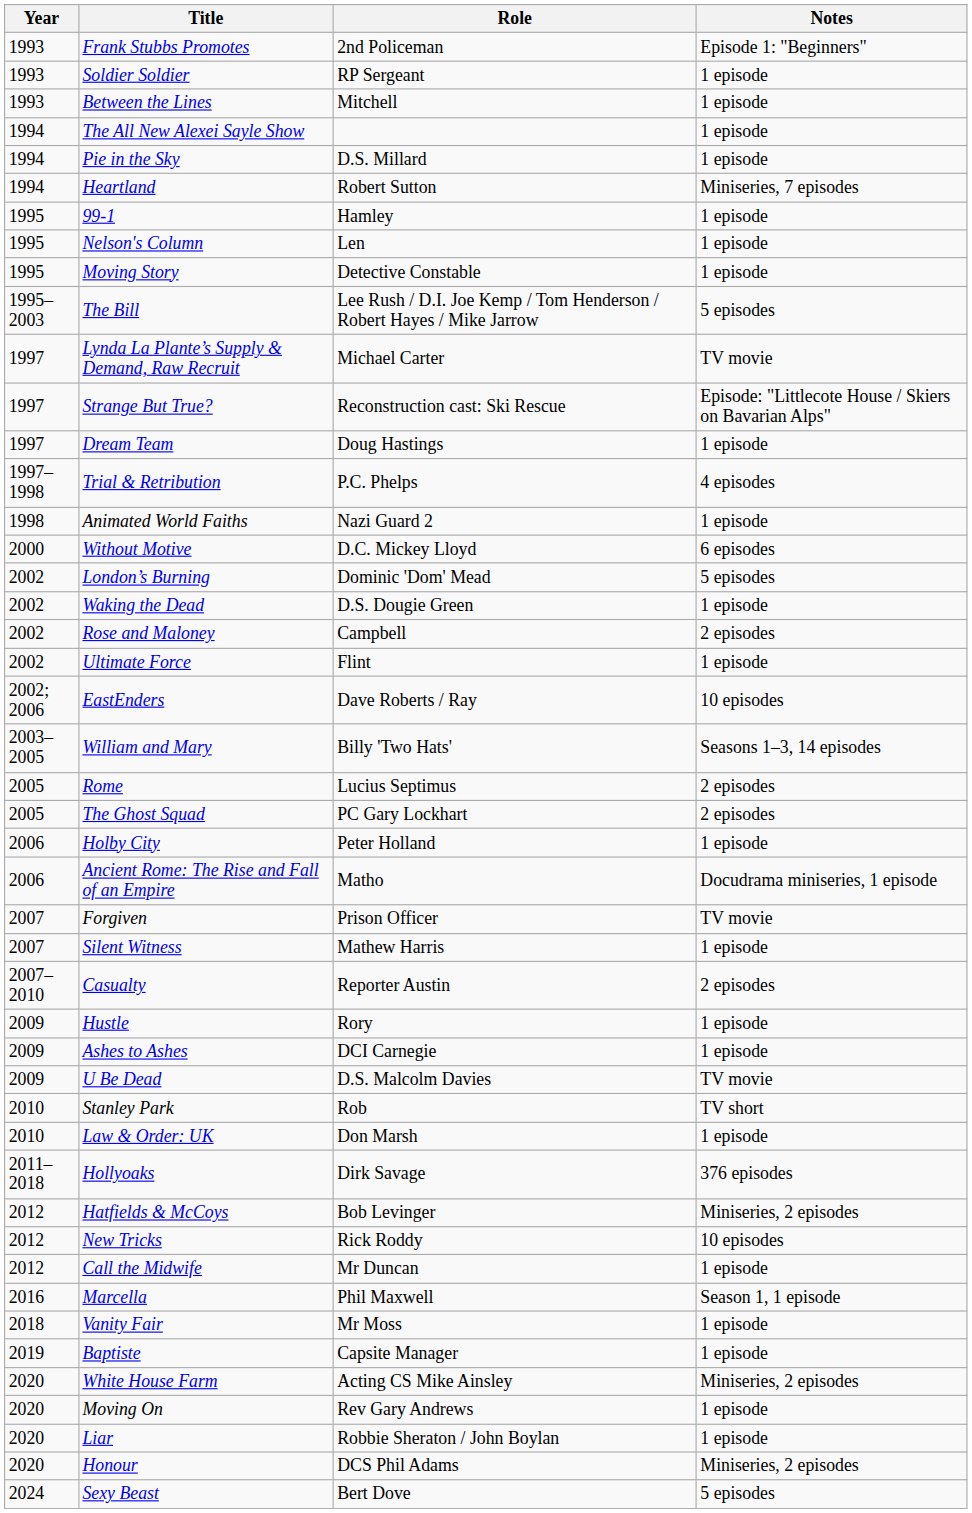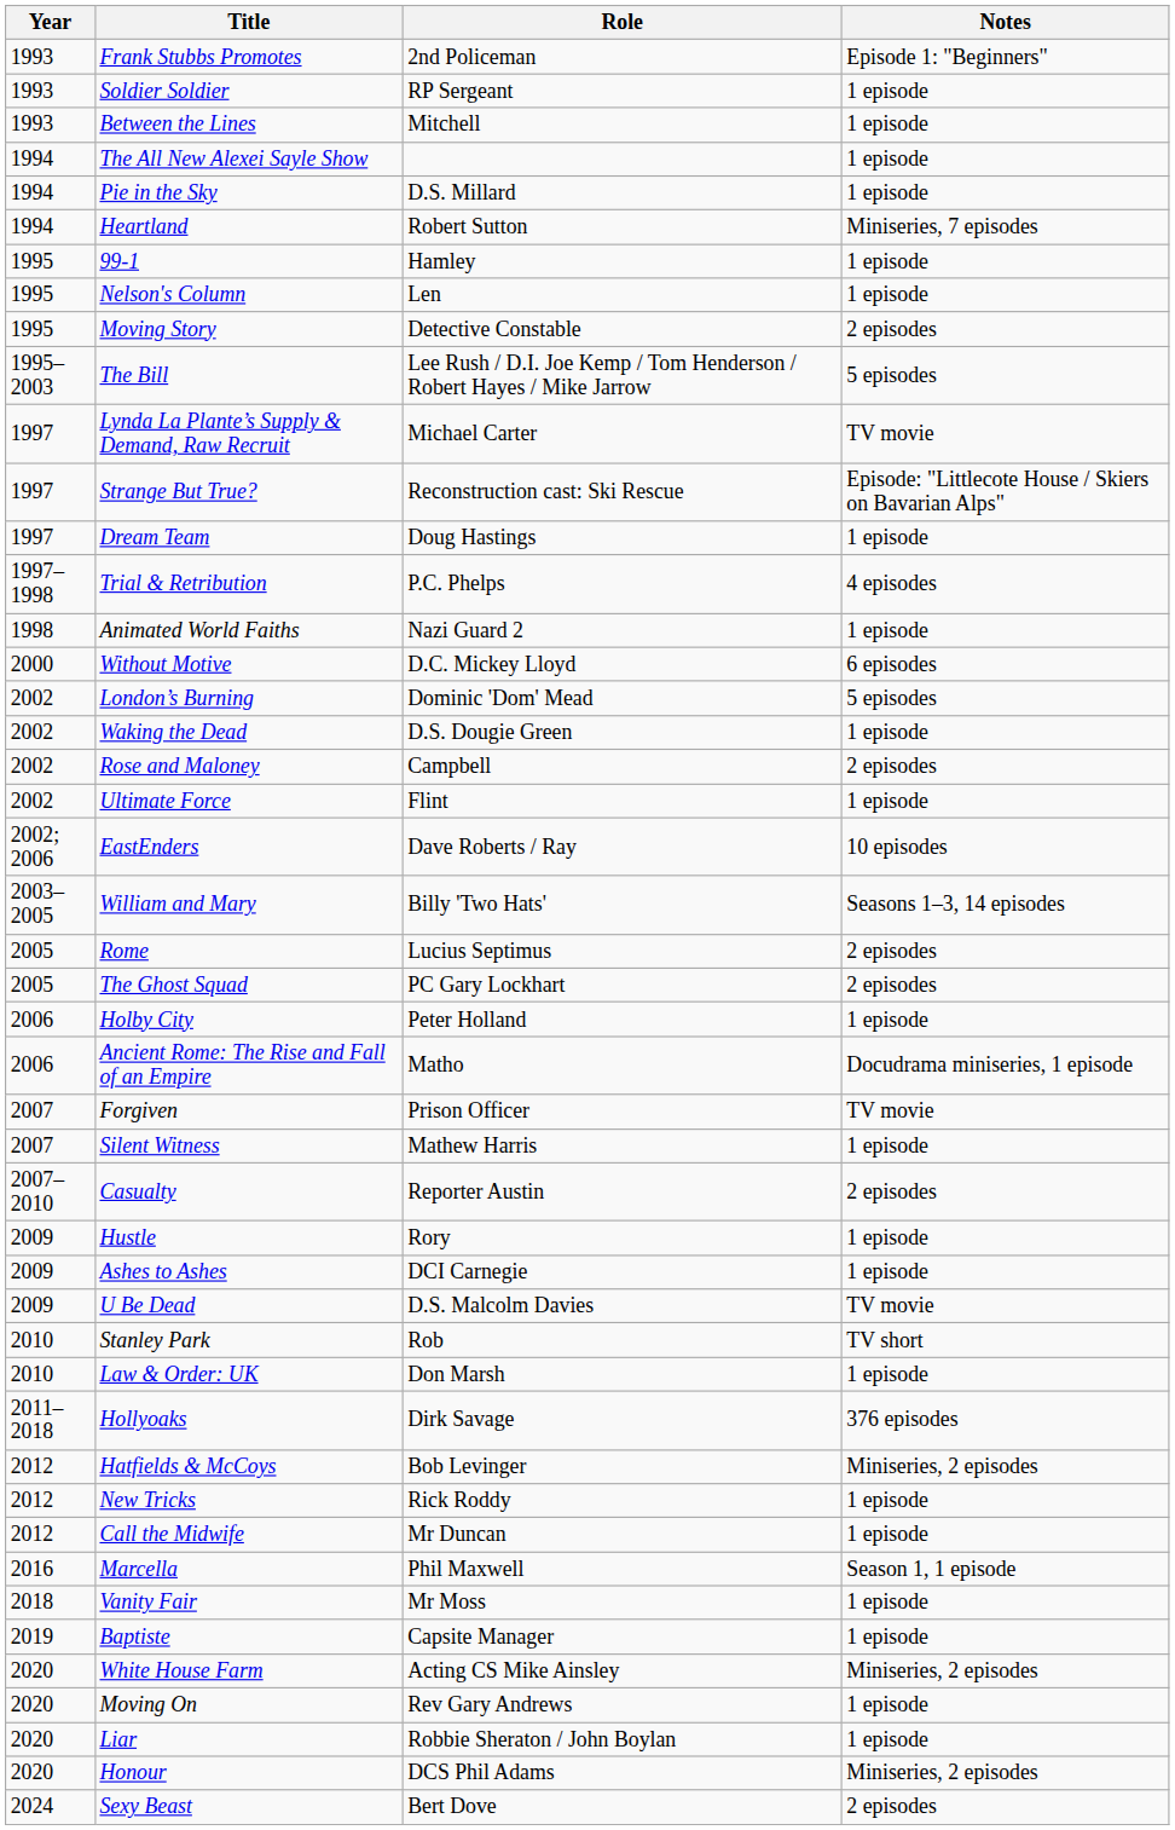 <table class=wikitable>
 <tr>
 <th>Year</th>
 <th>Title</th>
 <th>Role</th>
 <th>Notes</th>
 </tr>
 <tr>
 <td>1993</td>
 <td><em><a href='#'>Frank Stubbs Promotes</a></em></td>
 <td>2nd Policeman</td>
 <td>Episode 1: "Beginners"</td>
 </tr>
 <tr>
 <td>1993</td>
 <td><em><a href='#'>Soldier Soldier</a></em></td>
 <td>RP Sergeant</td>
 <td>1 episode</td>
 </tr>
 <tr>
 <td>1993</td>
 <td><em><a href='#'>Between the Lines</a></em></td>
 <td>Mitchell</td>
 <td>1 episode</td>
 </tr>
 <tr>
 <td>1994</td>
 <td><em><a href='#'>The All New Alexei Sayle Show</a></em></td>
 <td></td>
 <td>1 episode</td>
 </tr>
 <tr>
 <td>1994</td>
 <td><em><a href='#'>Pie in the Sky</a></em></td>
 <td>D.S. Millard</td>
 <td>1 episode</td>
 </tr>
 <tr>
 <td>1994</td>
 <td><em><a href='#'>Heartland</a></em></td>
 <td>Robert Sutton</td>
 <td>Miniseries, 7 episodes</td>
 </tr>
 <tr>
 <td>1995</td>
 <td><em><a href='#'>99-1</a></em></td>
 <td>Hamley</td>
 <td>1 episode</td>
 </tr>
 <tr>
 <td>1995</td>
 <td><em><a href='#'>Nelson's Column</a></em></td>
 <td>Len</td>
 <td>1 episode</td>
 </tr>
 <tr>
 <td>1995</td>
 <td><em><a href='#'>Moving Story</a></em></td>
 <td>Detective Constable</td>
-<td>1 episode</td>
+<td>2 episodes</td>
 </tr>
 <tr>
 <td>1995–2003</td>
 <td><em><a href='#'>The Bill</a></em></td>
 <td>Lee Rush / D.I. Joe Kemp / Tom Henderson / Robert Hayes / Mike Jarrow</td>
 <td>5 episodes</td>
 </tr>
 <tr>
 <td>1997</td>
 <td><em><a href='#'>Lynda La Plante’s Supply & Demand, Raw Recruit</a></em></td>
 <td>Michael Carter</td>
 <td>TV movie</td>
 </tr>
 <tr>
 <td>1997</td>
 <td><em><a href='#'>Strange But True?</a></em></td>
 <td>Reconstruction cast: Ski Rescue</td>
 <td>Episode: "Littlecote House / Skiers on Bavarian Alps"</td>
 </tr>
 <tr>
 <td>1997</td>
 <td><em><a href='#'>Dream Team</a></em></td>
 <td>Doug Hastings</td>
 <td>1 episode</td>
 </tr>
 <tr>
 <td>1997–1998</td>
 <td><em><a href='#'>Trial & Retribution</a></em></td>
 <td>P.C. Phelps</td>
 <td>4 episodes</td>
 </tr>
 <tr>
 <td>1998</td>
 <td><em>Animated World Faiths</em></td>
 <td>Nazi Guard 2</td>
 <td>1 episode</td>
 </tr>
 <tr>
 <td>2000</td>
 <td><em><a href='#'>Without Motive</a></em></td>
 <td>D.C. Mickey Lloyd</td>
 <td>6 episodes</td>
 </tr>
 <tr>
 <td>2002</td>
 <td><em><a href='#'>London’s Burning</a></em></td>
 <td>Dominic 'Dom' Mead</td>
 <td>5 episodes</td>
 </tr>
 <tr>
 <td>2002</td>
 <td><em><a href='#'>Waking the Dead</a></em></td>
 <td>D.S. Dougie Green</td>
 <td>1 episode</td>
 </tr>
 <tr>
 <td>2002</td>
 <td><em><a href='#'>Rose and Maloney</a></em></td>
 <td>Campbell</td>
 <td>2 episodes</td>
 </tr>
 <tr>
 <td>2002</td>
 <td><em><a href='#'>Ultimate Force</a></em></td>
 <td>Flint</td>
 <td>1 episode</td>
 </tr>
 <tr>
 <td>2002; 2006</td>
 <td><em><a href='#'>EastEnders</a></em></td>
 <td>Dave Roberts / Ray</td>
 <td>10 episodes</td>
 </tr>
 <tr>
 <td>2003–2005</td>
 <td><em><a href='#'>William and Mary</a></em></td>
 <td>Billy 'Two Hats'</td>
 <td>Seasons 1–3, 14 episodes</td>
 </tr>
 <tr>
 <td>2005</td>
 <td><em><a href='#'>Rome</a></em></td>
 <td>Lucius Septimus</td>
 <td>2 episodes</td>
 </tr>
 <tr>
 <td>2005</td>
 <td><em><a href='#'>The Ghost Squad</a></em></td>
 <td>PC Gary Lockhart</td>
 <td>2 episodes</td>
 </tr>
 <tr>
 <td>2006</td>
 <td><em><a href='#'>Holby City</a></em></td>
 <td>Peter Holland</td>
 <td>1 episode</td>
 </tr>
 <tr>
 <td>2006</td>
 <td><em><a href='#'>Ancient Rome: The Rise and Fall of an Empire</a></em></td>
 <td>Matho</td>
 <td>Docudrama miniseries, 1 episode</td>
 </tr>
 <tr>
 <td>2007</td>
 <td><em>Forgiven</em></td>
 <td>Prison Officer</td>
 <td>TV movie</td>
 </tr>
 <tr>
 <td>2007</td>
 <td><em><a href='#'>Silent Witness</a></em></td>
 <td>Mathew Harris</td>
 <td>1 episode</td>
 </tr>
 <tr>
 <td>2007–2010</td>
 <td><em><a href='#'>Casualty</a></em></td>
 <td>Reporter Austin</td>
 <td>2 episodes</td>
 </tr>
 <tr>
 <td>2009</td>
 <td><em><a href='#'>Hustle</a></em></td>
 <td>Rory</td>
 <td>1 episode</td>
 </tr>
 <tr>
 <td>2009</td>
 <td><em><a href='#'>Ashes to Ashes</a></em></td>
 <td>DCI Carnegie</td>
 <td>1 episode</td>
 </tr>
 <tr>
 <td>2009</td>
 <td><em><a href='#'>U Be Dead</a></em></td>
 <td>D.S. Malcolm Davies</td>
 <td>TV movie</td>
 </tr>
 <tr>
 <td>2010</td>
 <td><em>Stanley Park</em></td>
 <td>Rob</td>
 <td>TV short</td>
 </tr>
 <tr>
 <td>2010</td>
 <td><em><a href='#'>Law & Order: UK</a></em></td>
 <td>Don Marsh</td>
 <td>1 episode</td>
 </tr>
 <tr>
 <td>2011–2018</td>
 <td><em><a href='#'>Hollyoaks</a></em></td>
 <td>Dirk Savage</td>
 <td>376 episodes</td>
 </tr>
 <tr>
 <td>2012</td>
 <td><em><a href='#'>Hatfields & McCoys</a></em></td>
 <td>Bob Levinger</td>
 <td>Miniseries, 2 episodes</td>
 </tr>
 <tr>
 <td>2012</td>
 <td><em><a href='#'>New Tricks</a></em></td>
 <td>Rick Roddy</td>
-<td>10 episodes</td>
+<td>1 episode</td>
 </tr>
 <tr>
 <td>2012</td>
 <td><em><a href='#'>Call the Midwife</a></em></td>
 <td>Mr Duncan</td>
 <td>1 episode</td>
 </tr>
 <tr>
 <td>2016</td>
 <td><em><a href='#'>Marcella</a></em></td>
 <td>Phil Maxwell</td>
 <td>Season 1, 1 episode</td>
 </tr>
 <tr>
 <td>2018</td>
 <td><em><a href='#'>Vanity Fair</a></em></td>
 <td>Mr Moss</td>
 <td>1 episode</td>
 </tr>
 <tr>
 <td>2019</td>
 <td><em><a href='#'>Baptiste</a></em></td>
 <td>Capsite Manager</td>
 <td>1 episode</td>
 </tr>
 <tr>
 <td>2020</td>
 <td><em><a href='#'>White House Farm</a></em></td>
 <td>Acting CS Mike Ainsley</td>
 <td>Miniseries, 2 episodes</td>
 </tr>
 <tr>
 <td>2020</td>
 <td><em>Moving On</em></td>
 <td>Rev Gary Andrews</td>
 <td>1 episode</td>
 </tr>
 <tr>
 <td>2020</td>
 <td><em><a href='#'>Liar</a></em></td>
 <td>Robbie Sheraton / John Boylan</td>
 <td>1 episode</td>
 </tr>
 <tr>
 <td>2020</td>
 <td><em><a href='#'>Honour</a></em></td>
 <td>DCS Phil Adams</td>
 <td>Miniseries, 2 episodes</td>
 </tr>
 <tr>
 <td>2024</td>
 <td><em><a href='#'>Sexy Beast</a></em></td>
 <td>Bert Dove</td>
-<td>5 episodes</td>
+<td>2 episodes</td>
 </tr>
 </table>
